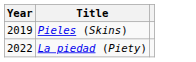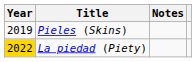 <table class="wikitable sortable">
 <tr>
 <th>Year</th>
 <th>Title</th>
+<th class="unsortable">Notes</th>
 <th></th>
 </tr>
 <tr>
 <td>2019</td>
 <td><em><a href='#'>Pieles</a></em> (<em>Skins</em>)</td>
+<td></td>
 <td align = "center"></td>
 </tr>
 <tr>
-<td>2022</td>
+<td style="background: gold;">2022</td>
 <td><em><a href='#'>La piedad</a></em> (<em>Piety</em>)</td>
+<td></td>
 <td align = "center"></td>
 </tr>
 </table>
